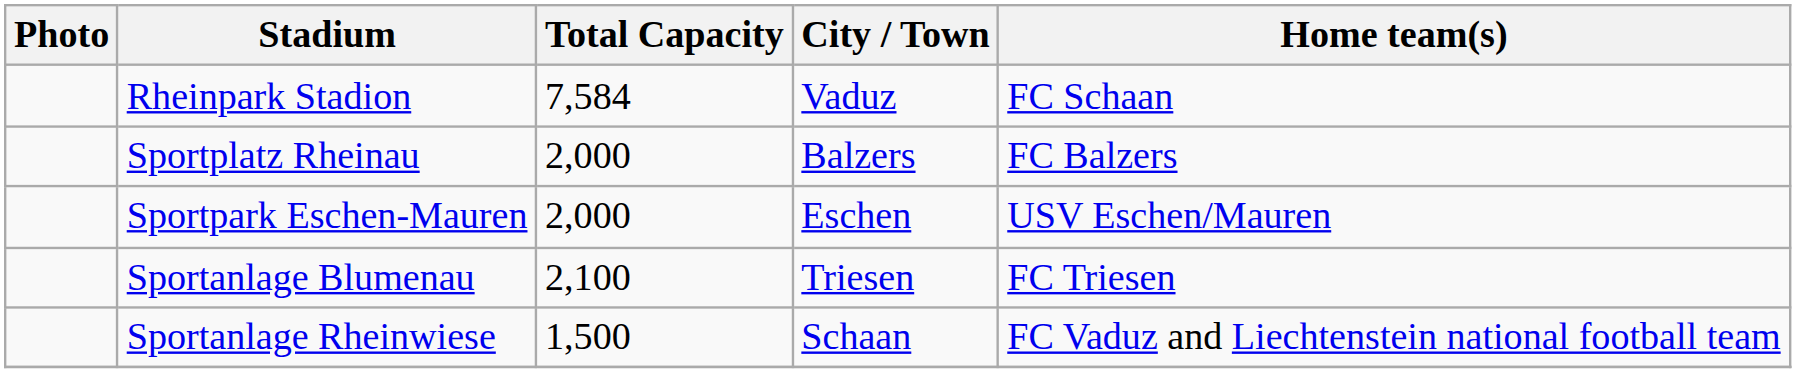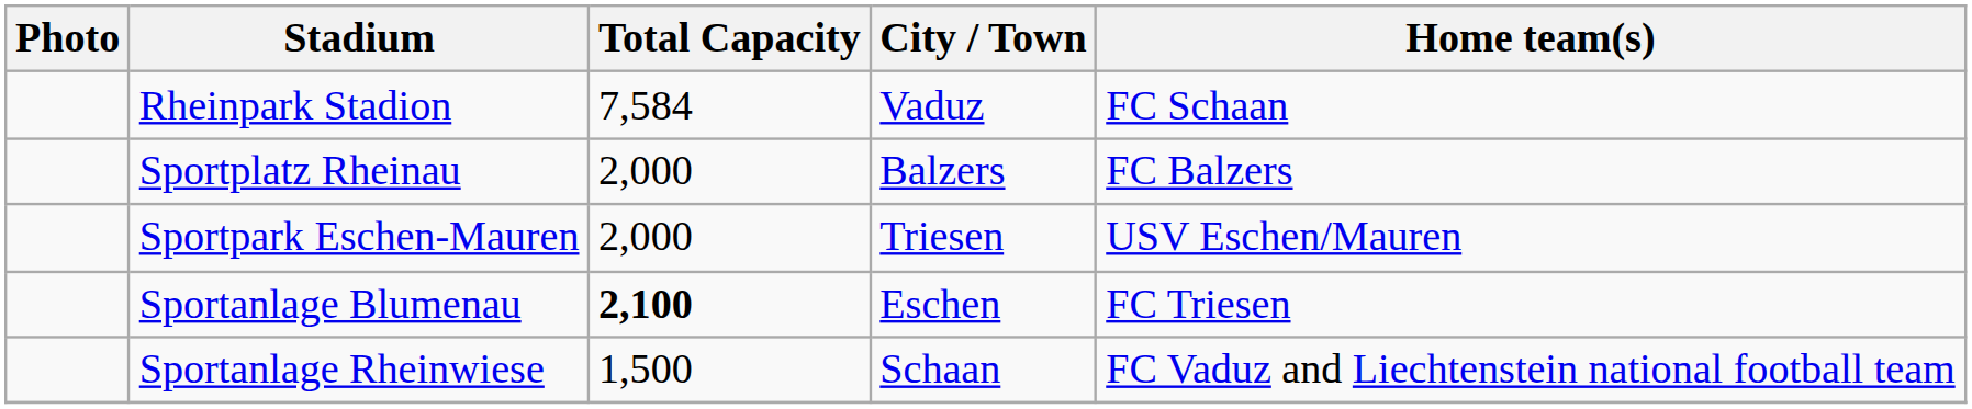 <table class="wikitable sortable">
 <tr>
 <th class="unsortable">Photo</th>
 <th>Stadium</th>
 <th>Total Capacity</th>
 <th>City / Town</th>
 <th>Home team(s)</th>
 </tr>
 <tr>
 <td></td>
 <td><a href='#'>Rheinpark Stadion</a></td>
 <td>7,584</td>
 <td><a href='#'>Vaduz</a></td>
 <td><a href='#'>FC Schaan</a></td>
 </tr>
 <tr>
 <td></td>
 <td><a href='#'>Sportplatz Rheinau</a></td>
 <td>2,000</td>
 <td><a href='#'>Balzers</a></td>
 <td><a href='#'>FC Balzers</a></td>
 </tr>
 <tr>
 <td></td>
 <td><a href='#'>Sportpark Eschen-Mauren</a></td>
 <td>2,000</td>
-<td><a href='#'>Eschen</a></td>
+<td><a href='#'>Triesen</a></td>
 <td><a href='#'>USV Eschen/Mauren</a></td>
 </tr>
 <tr>
 <td></td>
 <td><a href='#'>Sportanlage Blumenau</a></td>
-<td>2,100</td>
-<td><a href='#'>Triesen</a></td>
+<td><strong>2,100</strong></td>
+<td><a href='#'>Eschen</a></td>
 <td><a href='#'>FC Triesen</a></td>
 </tr>
 <tr>
 <td></td>
 <td><a href='#'>Sportanlage Rheinwiese</a></td>
 <td>1,500</td>
 <td><a href='#'>Schaan</a></td>
 <td><a href='#'>FC Vaduz</a> and <a href='#'>Liechtenstein national football team</a></td>
 </tr>
 <tr>
 </tr>
 </table>
